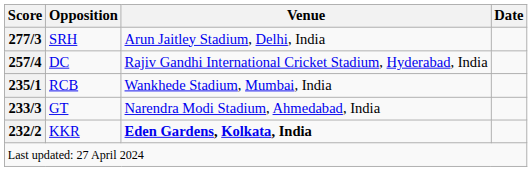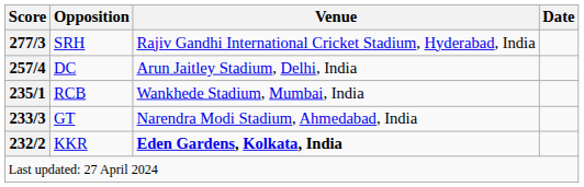 <table class="wikitable">
 <tr>
 <th><strong>Score</strong></th>
 <th><strong>Opposition</strong></th>
 <th><strong>Venue</strong></th>
 <th><strong>Date</strong></th>
 </tr>
 <tr>
 <th>277/3</th>
 <td><a href='#'>SRH</a></td>
-<td><a href='#'>Arun Jaitley Stadium</a>, <a href='#'>Delhi</a>, India</td>
+<td><a href='#'>Rajiv Gandhi International Cricket Stadium</a>, <a href='#'>Hyderabad</a>, India</td>
 <td></td>
 </tr>
 <tr>
 <th>257/4</th>
 <td><a href='#'>DC</a></td>
-<td><a href='#'>Rajiv Gandhi International Cricket Stadium</a>, <a href='#'>Hyderabad</a>, India</td>
+<td><a href='#'>Arun Jaitley Stadium</a>, <a href='#'>Delhi</a>, India</td>
 <td></td>
 </tr>
 <tr>
 <th>235/1</th>
 <td><a href='#'>RCB</a></td>
 <td><a href='#'>Wankhede Stadium</a>, <a href='#'>Mumbai</a>, India</td>
 <td></td>
 </tr>
 <tr>
 <th>233/3</th>
 <td><a href='#'>GT</a></td>
 <td><a href='#'>Narendra Modi Stadium</a>, <a href='#'>Ahmedabad</a>, India</td>
 <td></td>
 </tr>
 <tr>
 <th>232/2</th>
 <td><a href='#'>KKR</a></td>
 <td><strong><a href='#'>Eden Gardens</a>, <a href='#'>Kolkata</a>, India</strong></td>
 <td></td>
 </tr>
 <tr class=sortbottom>
 <td colspan="4"><small>Last updated: 27 April 2024</small></td>
 </tr>
 </table>
